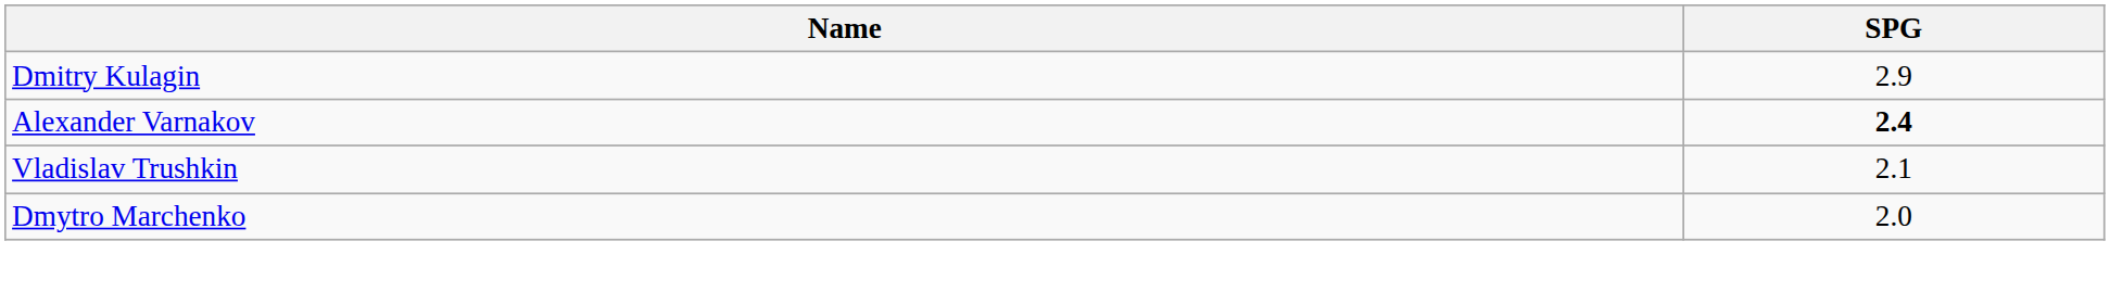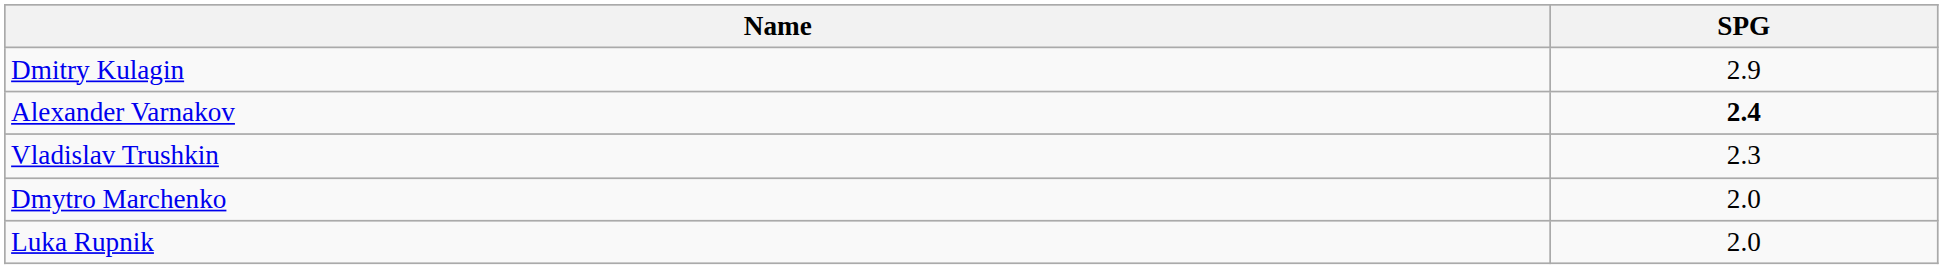 <table class=wikitable width="90%">
 <tr>
 <th width="80%">Name</th>
 <th width="20%">SPG</th>
 </tr>
 <tr>
 <td> <a href='#'>Dmitry Kulagin</a></td>
 <td align=center>2.9</td>
 </tr>
 <tr>
 <td> <a href='#'>Alexander Varnakov</a></td>
 <td align=center><strong>2.4</strong></td>
 </tr>
 <tr>
 <td> <a href='#'>Vladislav Trushkin</a></td>
-<td align=center>2.1</td>
+<td align=center>2.3</td>
 </tr>
 <tr>
 <td> <a href='#'>Dmytro Marchenko</a></td>
 <td align=center>2.0</td>
 </tr>
+<tr>
+<td> <a href='#'>Luka Rupnik</a></td>
+<td align=center>2.0</td>
+</tr>
 </table>
